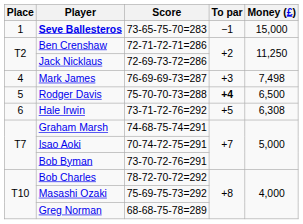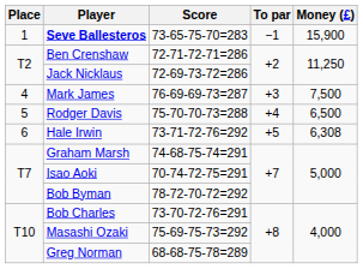 <table class="wikitable">
 <tr>
 <th>Place</th>
 <th>Player</th>
 <th>Score</th>
 <th>To par</th>
 <th>Money (<a href='#'>£</a>)</th>
 </tr>
 <tr>
 <td align="center">1</td>
 <td> <strong><a href='#'>Seve Ballesteros</a></strong></td>
 <td>73-65-75-70=283</td>
 <td align="center">−1</td>
-<td align=center>15,000 </td>
+<td align=center>15,900 </td>
 </tr>
 <tr>
 <td rowspan=2 align="center">T2</td>
 <td> <a href='#'>Ben Crenshaw</a></td>
 <td>72-71-72-71=286</td>
 <td rowspan=2 align="center">+2</td>
 <td rowspan=2 align=center>11,250 </td>
 </tr>
 <tr>
 <td> <a href='#'>Jack Nicklaus</a></td>
 <td>72-69-73-72=286</td>
 </tr>
 <tr>
 <td align="center">4</td>
 <td> <a href='#'>Mark James</a></td>
 <td>76-69-69-73=287</td>
 <td align="center">+3</td>
-<td align=center>7,498 </td>
+<td align=center>7,500 </td>
 </tr>
 <tr>
 <td align="center">5</td>
 <td> <a href='#'>Rodger Davis</a></td>
 <td>75-70-70-73=288</td>
-<td align="center"><strong>+4</strong></td>
+<td align="center">+4</td>
 <td align=center>6,500 </td>
 </tr>
 <tr>
 <td align="center">6</td>
 <td> <a href='#'>Hale Irwin</a></td>
 <td>73-71-72-76=292</td>
 <td align="center">+5</td>
 <td align=center>6,308 </td>
 </tr>
 <tr>
 <td rowspan=3 align="center">T7</td>
 <td> <a href='#'>Graham Marsh</a></td>
 <td>74-68-75-74=291</td>
 <td rowspan=3 align="center">+7</td>
 <td rowspan=3 align=center>5,000 </td>
 </tr>
 <tr>
 <td> <a href='#'>Isao Aoki</a></td>
 <td>70-74-72-75=291</td>
 </tr>
 <tr>
 <td> <a href='#'>Bob Byman</a></td>
-<td>73-70-72-76=291</td>
+<td>78-72-70-72=292</td>
 </tr>
 <tr>
 <td rowspan=3 align="center">T10</td>
 <td> <a href='#'>Bob Charles</a></td>
-<td>78-72-70-72=292</td>
+<td>73-70-72-76=291</td>
 <td rowspan=3 align="center">+8</td>
 <td rowspan=3 align=center>4,000 </td>
 </tr>
 <tr>
 <td> <a href='#'>Masashi Ozaki</a></td>
 <td>75-69-75-73=292</td>
 </tr>
 <tr>
 <td> <a href='#'>Greg Norman</a></td>
 <td>68-68-75-78=289</td>
 </tr>
 </table>
